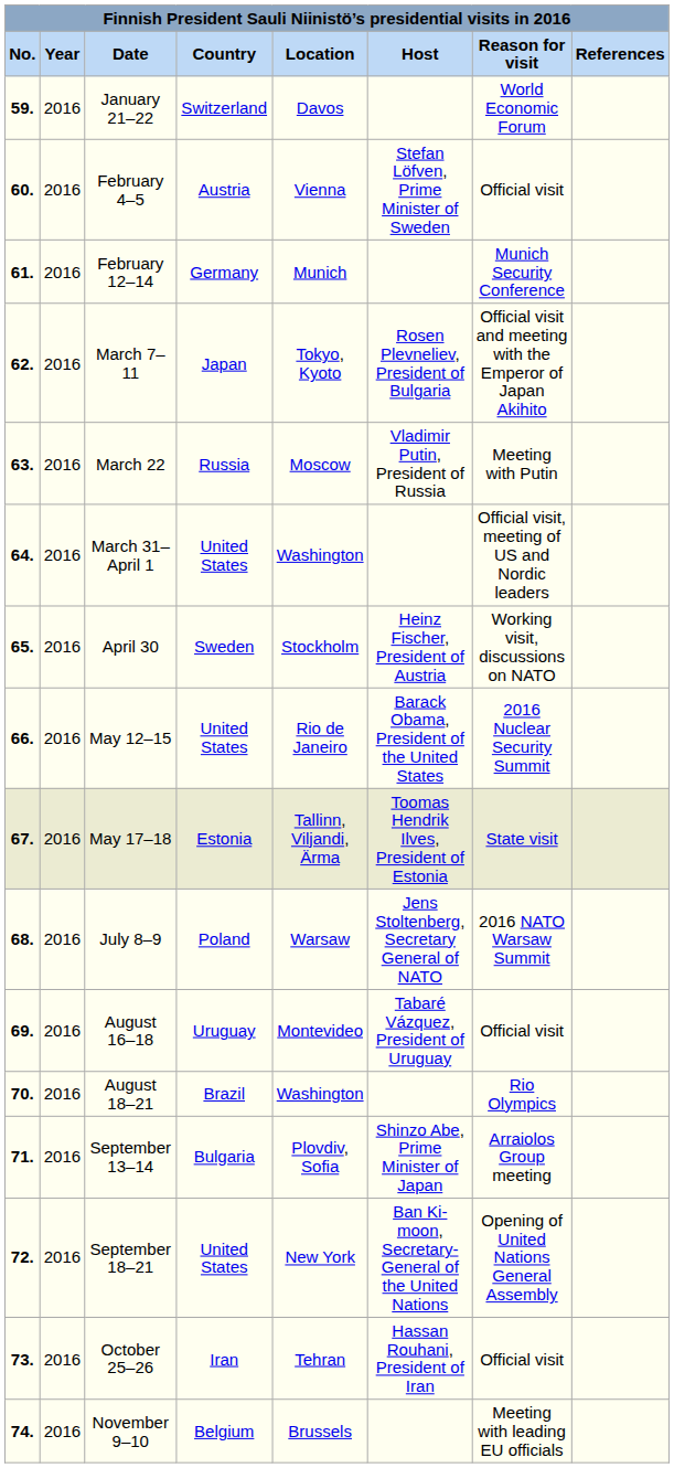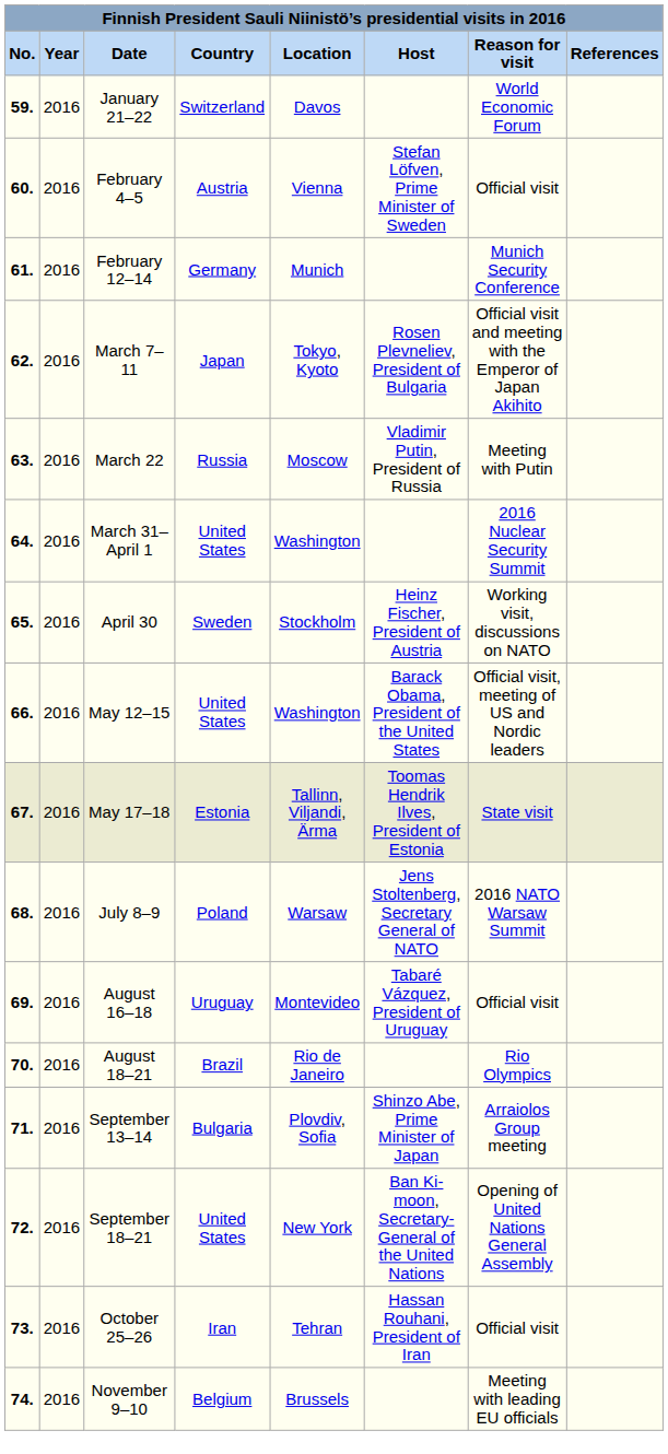 <table class="wikitable" style="font-size:95%; text-align:center; background:#FFFFF0">
 <tr>
 <td colspan="8" style="background:#8CA7C4;"><strong>Finnish President Sauli Niinistö’s presidential visits in 2016</strong></td>
 </tr>
 <tr>
 <th width=30 style=background:#BED9F6>No.</th>
 <th width=40 style=background:#BED9F6>Year</th>
 <th width=120 style=background:#BED9F6>Date</th>
 <th width=120 style=background:#BED9F6>Country</th>
 <th width=100 style=background:#BED9F6>Location</th>
 <th width=200 style=background:#BED9F6>Host</th>
 <th width=180 style=background:#BED9F6>Reason for visit</th>
 <th width=80 style=background:#BED9F6>References</th>
 </tr>
 <tr>
 <td><strong>59.</strong></td>
 <td>2016</td>
 <td>January 21–22</td>
 <td> <a href='#'>Switzerland</a></td>
 <td><a href='#'>Davos</a></td>
 <td></td>
 <td><a href='#'>World Economic Forum</a></td>
 <td></td>
 </tr>
 <tr>
 <td><strong>60.</strong></td>
 <td>2016</td>
 <td>February 4–5</td>
 <td> <a href='#'>Austria</a></td>
 <td><a href='#'>Vienna</a></td>
 <td><a href='#'>Stefan Löfven</a>, <a href='#'>Prime Minister of Sweden</a></td>
 <td>Official visit</td>
 <td></td>
 </tr>
 <tr>
 <td><strong>61.</strong></td>
 <td>2016</td>
 <td>February 12–14</td>
 <td> <a href='#'>Germany</a></td>
 <td><a href='#'>Munich</a></td>
 <td></td>
 <td><a href='#'>Munich Security Conference</a></td>
 <td></td>
 </tr>
 <tr>
 <td><strong>62.</strong></td>
 <td>2016</td>
 <td>March 7–11</td>
 <td> <a href='#'>Japan</a></td>
 <td><a href='#'>Tokyo</a>, <a href='#'>Kyoto</a></td>
 <td><a href='#'>Rosen Plevneliev</a>, <a href='#'>President of Bulgaria</a></td>
 <td>Official visit and meeting with the Emperor of Japan <a href='#'>Akihito</a></td>
 <td></td>
 </tr>
 <tr>
 <td><strong>63.</strong></td>
 <td>2016</td>
 <td>March 22</td>
 <td> <a href='#'>Russia</a></td>
 <td><a href='#'>Moscow</a></td>
 <td><a href='#'>Vladimir Putin</a>, President of Russia</td>
 <td>Meeting with Putin</td>
 <td></td>
 </tr>
 <tr>
 <td><strong>64.</strong></td>
 <td>2016</td>
 <td>March 31–April 1</td>
 <td> <a href='#'>United States</a></td>
 <td><a href='#'>Washington</a></td>
 <td></td>
-<td>Official visit, meeting of US and Nordic leaders</td>
+<td><a href='#'>2016 Nuclear Security Summit</a></td>
 <td></td>
 </tr>
 <tr>
 <td><strong>65.</strong></td>
 <td>2016</td>
 <td>April 30</td>
 <td> <a href='#'>Sweden</a></td>
 <td><a href='#'>Stockholm</a></td>
 <td><a href='#'>Heinz Fischer</a>, <a href='#'>President of Austria</a></td>
 <td>Working visit, discussions on NATO</td>
 <td></td>
 </tr>
 <tr>
 <td><strong>66.</strong></td>
 <td>2016</td>
 <td>May 12–15</td>
 <td> <a href='#'>United States</a></td>
-<td><a href='#'>Rio de Janeiro</a></td>
+<td><a href='#'>Washington</a></td>
 <td><a href='#'>Barack Obama</a>, <a href='#'>President of the United States</a></td>
-<td><a href='#'>2016 Nuclear Security Summit</a></td>
+<td>Official visit, meeting of US and Nordic leaders</td>
 <td></td>
 </tr>
 <tr style="background:#EBEBD2;">
 <td><strong>67.</strong></td>
 <td>2016</td>
 <td>May 17–18</td>
 <td> <a href='#'>Estonia</a></td>
 <td><a href='#'>Tallinn</a>, <a href='#'>Viljandi</a>, <a href='#'>Ärma</a></td>
 <td><a href='#'>Toomas Hendrik Ilves</a>, <a href='#'>President of Estonia</a></td>
 <td><a href='#'>State visit</a></td>
 <td></td>
 </tr>
 <tr>
 <td><strong>68.</strong></td>
 <td>2016</td>
 <td>July 8–9</td>
 <td> <a href='#'>Poland</a></td>
 <td><a href='#'>Warsaw</a></td>
 <td><a href='#'>Jens Stoltenberg</a>, <a href='#'>Secretary General of NATO</a></td>
 <td>2016 <a href='#'>NATO</a> <a href='#'>Warsaw Summit</a></td>
 <td></td>
 </tr>
 <tr>
 <td><strong>69.</strong></td>
 <td>2016</td>
 <td>August 16–18</td>
 <td> <a href='#'>Uruguay</a></td>
 <td><a href='#'>Montevideo</a></td>
 <td><a href='#'>Tabaré Vázquez</a>, <a href='#'>President of Uruguay</a></td>
 <td>Official visit</td>
 <td></td>
 </tr>
 <tr>
 <td><strong>70.</strong></td>
 <td>2016</td>
 <td>August 18–21</td>
 <td> <a href='#'>Brazil</a></td>
-<td><a href='#'>Washington</a></td>
+<td><a href='#'>Rio de Janeiro</a></td>
 <td></td>
 <td><a href='#'>Rio Olympics</a></td>
 <td></td>
 </tr>
 <tr>
 <td><strong>71.</strong></td>
 <td>2016</td>
 <td>September 13–14</td>
 <td> <a href='#'>Bulgaria</a></td>
 <td><a href='#'>Plovdiv</a>, <a href='#'>Sofia</a></td>
 <td><a href='#'>Shinzo Abe</a>, <a href='#'>Prime Minister of Japan</a></td>
 <td><a href='#'>Arraiolos Group</a> meeting</td>
 <td></td>
 </tr>
 <tr>
 <td><strong>72.</strong></td>
 <td>2016</td>
 <td>September 18–21</td>
 <td> <a href='#'>United States</a></td>
 <td><a href='#'>New York</a></td>
 <td><a href='#'>Ban Ki-moon</a>, <a href='#'>Secretary-General of the United Nations</a></td>
 <td>Opening of <a href='#'>United Nations General Assembly</a></td>
 <td></td>
 </tr>
 <tr>
 <td><strong>73.</strong></td>
 <td>2016</td>
 <td>October 25–26</td>
 <td> <a href='#'>Iran</a></td>
 <td><a href='#'>Tehran</a></td>
 <td><a href='#'>Hassan Rouhani</a>, <a href='#'>President of Iran</a></td>
 <td>Official visit</td>
 <td></td>
 </tr>
 <tr>
 <td><strong>74.</strong></td>
 <td>2016</td>
 <td>November 9–10</td>
 <td> <a href='#'>Belgium</a></td>
 <td><a href='#'>Brussels</a></td>
 <td></td>
 <td>Meeting with leading EU officials</td>
 <td></td>
 </tr>
 </table>
